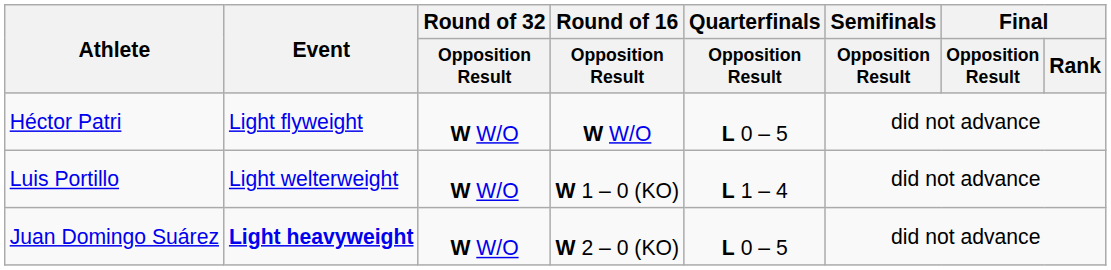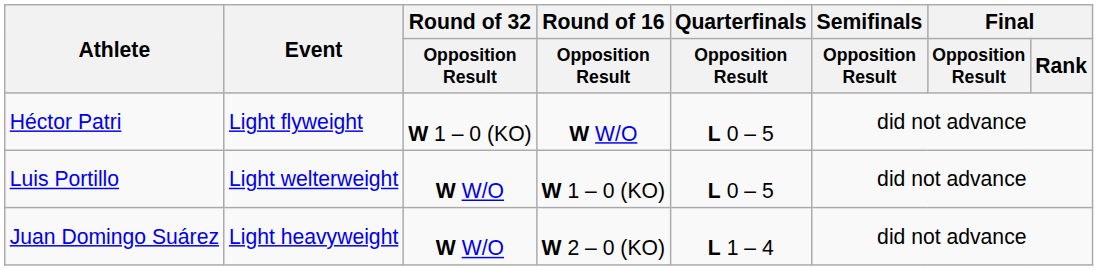 <table class=wikitable style="font-size:90%">
 <tr>
 <th rowspan="2">Athlete</th>
 <th rowspan="2">Event</th>
 <th>Round of 32</th>
 <th>Round of 16</th>
 <th>Quarterfinals</th>
 <th>Semifinals</th>
 <th colspan="2">Final</th>
 </tr>
 <tr>
 <th style="line-height:1em"><small>Opposition<br>Result</small></th>
 <th style="line-height:1em"><small>Opposition<br>Result</small></th>
 <th style="line-height:1em"><small>Opposition<br>Result</small></th>
 <th style="line-height:1em"><small>Opposition<br>Result</small></th>
 <th style="line-height:1em"><small>Opposition<br>Result</small></th>
 <th>Rank</th>
 </tr>
 <tr>
 <td><a href='#'>Héctor Patri</a></td>
 <td><a href='#'>Light flyweight</a></td>
-<td align="center"><br><strong>W</strong> <a href='#'>W/O</a></td>
+<td align="center"><br><strong>W</strong> 1 – 0 (KO)</td>
 <td align="center"><br><strong>W</strong> <a href='#'>W/O</a></td>
 <td align="center"><br><strong>L</strong> 0 – 5</td>
 <td align="center" colspan="3">did not advance</td>
 </tr>
 <tr>
 <td><a href='#'>Luis Portillo</a></td>
 <td><a href='#'>Light welterweight</a></td>
 <td align="center"><br><strong>W</strong> <a href='#'>W/O</a></td>
 <td align="center"><br><strong>W</strong> 1 – 0 (KO)</td>
-<td align="center"><br><strong>L</strong> 1 – 4</td>
+<td align="center"><br><strong>L</strong> 0 – 5</td>
 <td align="center" colspan="3">did not advance</td>
 </tr>
 <tr>
 <td><a href='#'>Juan Domingo Suárez</a></td>
-<td><strong><a href='#'>Light heavyweight</a></strong></td>
+<td><a href='#'>Light heavyweight</a></td>
 <td align="center"><br><strong>W</strong> <a href='#'>W/O</a></td>
 <td align="center"><br><strong>W</strong> 2 – 0 (KO)</td>
-<td align="center"><br><strong>L</strong> 0 – 5</td>
+<td align="center"><br><strong>L</strong> 1 – 4</td>
 <td align="center" colspan="3">did not advance</td>
 </tr>
 </table>
